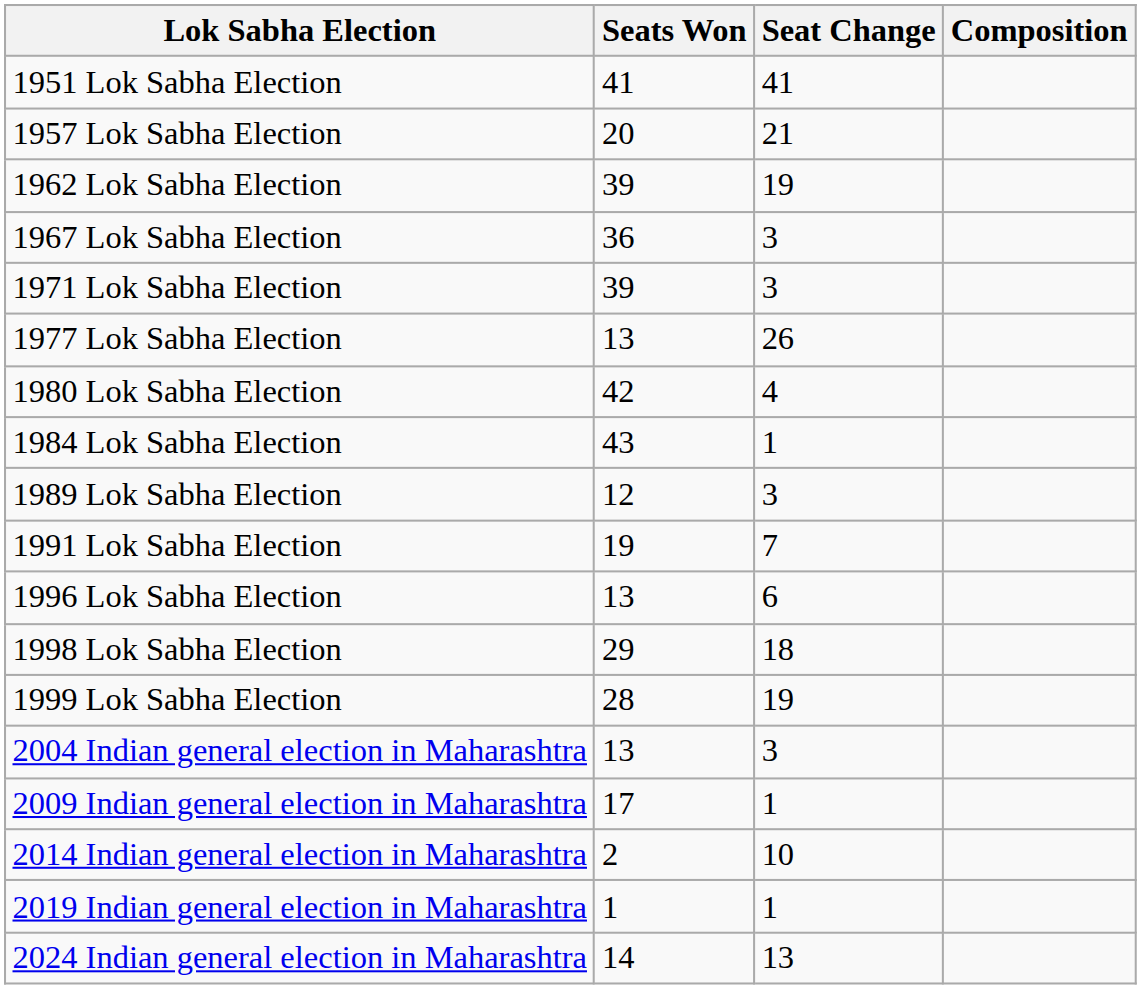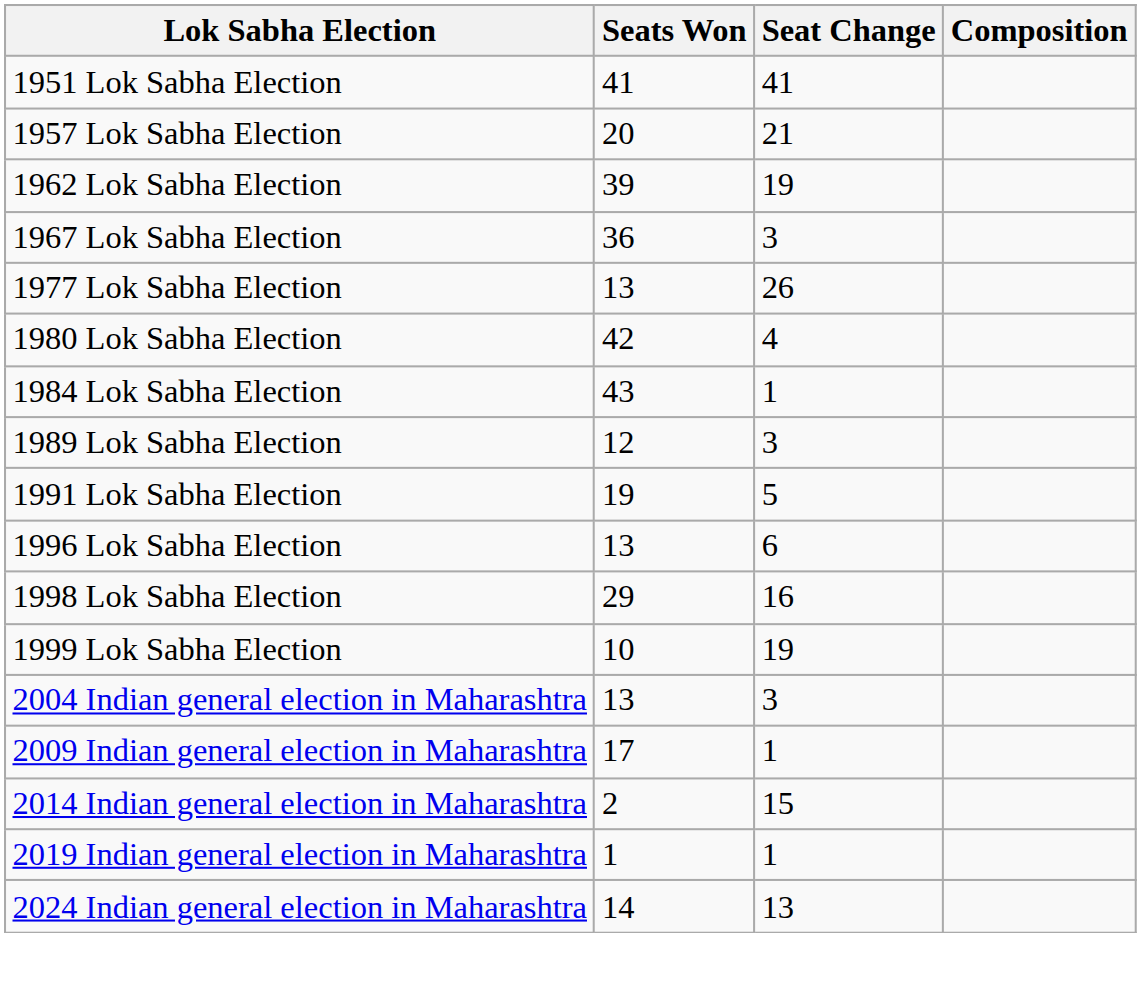 <table class="wikitable">
 <tr>
 <th>Lok Sabha Election</th>
 <th>Seats Won</th>
 <th>Seat Change</th>
 <th>Composition</th>
 </tr>
 <tr>
 <td>1951 Lok Sabha Election</td>
 <td>41</td>
 <td> 41</td>
 <td></td>
 </tr>
 <tr>
 <td>1957 Lok Sabha Election</td>
 <td>20</td>
 <td> 21</td>
 <td></td>
 </tr>
 <tr>
 <td>1962 Lok Sabha Election</td>
 <td>39</td>
 <td> 19</td>
 <td></td>
 </tr>
 <tr>
 <td>1967 Lok Sabha Election</td>
 <td>36</td>
 <td> 3</td>
 <td></td>
 </tr>
 <tr>
-<td>1971 Lok Sabha Election</td>
-<td>39</td>
-<td> 3</td>
-<td></td>
-</tr>
-<tr>
 <td>1977 Lok Sabha Election</td>
 <td>13</td>
 <td> 26</td>
 <td></td>
 </tr>
 <tr>
 <td>1980 Lok Sabha Election</td>
 <td>42</td>
 <td> 4</td>
 <td></td>
 </tr>
 <tr>
 <td>1984 Lok Sabha Election</td>
 <td>43</td>
 <td> 1</td>
 <td></td>
 </tr>
 <tr>
 <td>1989 Lok Sabha Election</td>
 <td>12</td>
 <td> 3</td>
 <td></td>
 </tr>
 <tr>
 <td>1991 Lok Sabha Election</td>
 <td>19</td>
-<td> 7</td>
+<td> 5</td>
 <td></td>
 </tr>
 <tr>
 <td>1996 Lok Sabha Election</td>
 <td>13</td>
 <td> 6</td>
 <td></td>
 </tr>
 <tr>
 <td>1998 Lok Sabha Election</td>
 <td>29</td>
-<td> 18</td>
+<td> 16</td>
 <td></td>
 </tr>
 <tr>
 <td>1999 Lok Sabha Election</td>
-<td>28</td>
+<td>10</td>
 <td> 19</td>
 <td></td>
 </tr>
 <tr>
 <td><a href='#'>2004 Indian general election in Maharashtra</a></td>
 <td>13</td>
 <td> 3</td>
 <td></td>
 </tr>
 <tr>
 <td><a href='#'>2009 Indian general election in Maharashtra</a></td>
 <td>17</td>
 <td> 1</td>
 <td></td>
 </tr>
 <tr>
 <td><a href='#'>2014 Indian general election in Maharashtra</a></td>
 <td>2</td>
-<td> 10</td>
+<td> 15</td>
 <td></td>
 </tr>
 <tr>
 <td><a href='#'>2019 Indian general election in Maharashtra</a></td>
 <td>1</td>
 <td> 1</td>
 <td></td>
 </tr>
 <tr>
 <td><a href='#'>2024 Indian general election in Maharashtra</a></td>
 <td>14</td>
 <td> 13</td>
 <td></td>
 </tr>
 </table>
